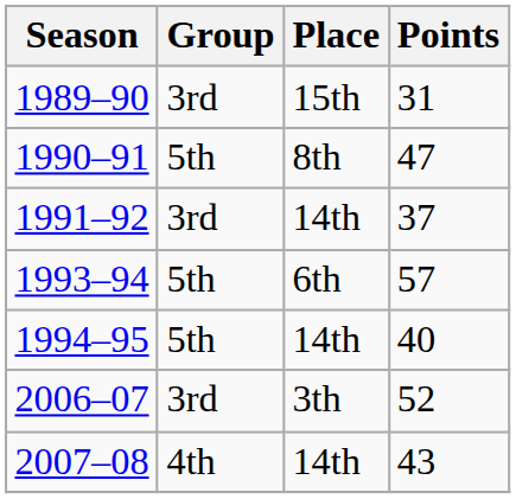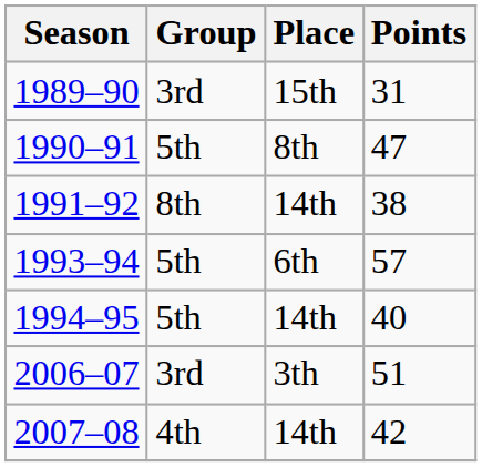 <table class="wikitable">
 <tr>
 <th>Season</th>
 <th>Group</th>
 <th>Place</th>
 <th>Points</th>
 </tr>
 <tr>
 <td><a href='#'>1989–90</a></td>
 <td>3rd</td>
 <td>15th</td>
 <td>31</td>
 </tr>
 <tr>
 <td><a href='#'>1990–91</a></td>
 <td>5th</td>
 <td>8th</td>
 <td>47</td>
 </tr>
 <tr>
 <td><a href='#'>1991–92</a></td>
-<td>3rd</td>
+<td>8th</td>
 <td>14th</td>
-<td>37</td>
+<td>38</td>
 </tr>
 <tr>
 <td><a href='#'>1993–94</a></td>
 <td>5th</td>
 <td>6th</td>
 <td>57</td>
 </tr>
 <tr>
 <td><a href='#'>1994–95</a></td>
 <td>5th</td>
 <td>14th</td>
 <td>40</td>
 </tr>
 <tr>
 <td><a href='#'>2006–07</a></td>
 <td>3rd</td>
 <td>3th</td>
-<td>52</td>
+<td>51</td>
 </tr>
 <tr>
 <td><a href='#'>2007–08</a></td>
 <td>4th</td>
 <td>14th</td>
-<td>43</td>
+<td>42</td>
 </tr>
 <tr>
 </tr>
 </table>
